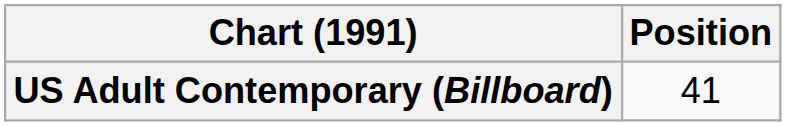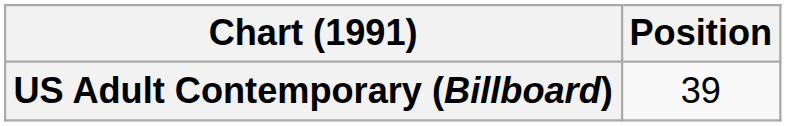 <table class="wikitable plainrowheaders" style="text-align:center">
 <tr>
 <th>Chart (1991)</th>
 <th>Position</th>
 </tr>
 <tr>
 <th scope="row">US Adult Contemporary (<em>Billboard</em>)</th>
-<td>41</td>
+<td>39</td>
 </tr>
 </table>
